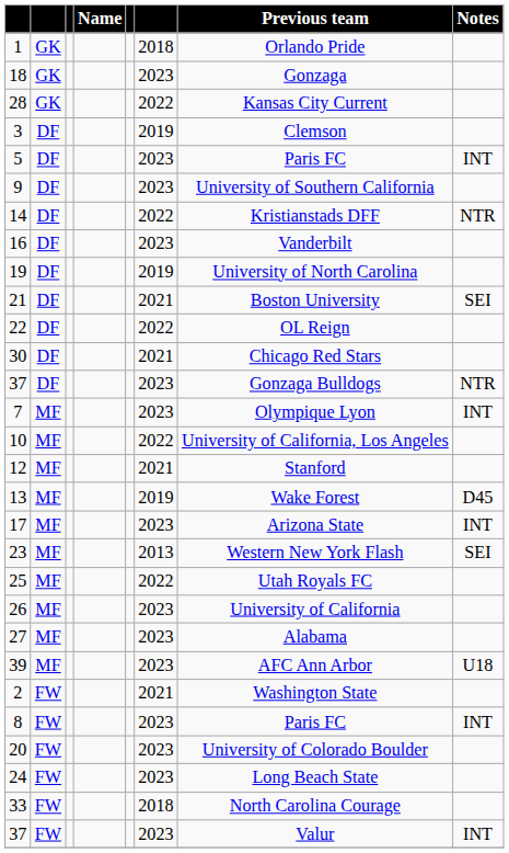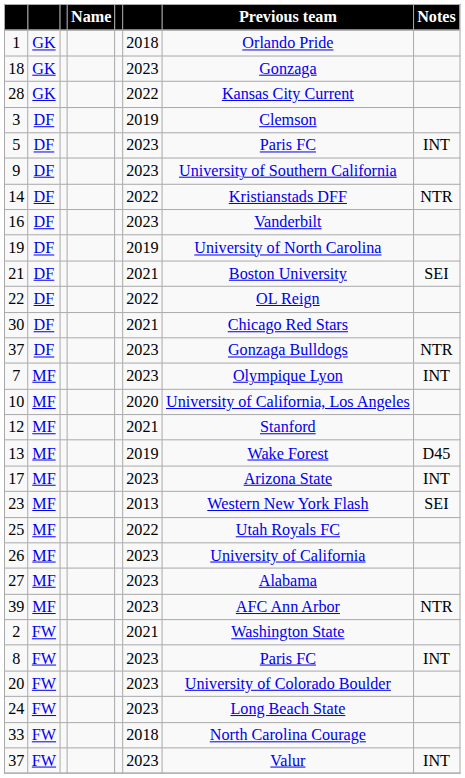 <table class="wikitable sortable" style="text-align:center;">
 <tr>
 <th style="background:#000; color:#fff;" scope="col"></th>
 <th style="background:#000; color:#fff;" scope="col"></th>
 <th style="background:#000; color:#fff;" scope="col"></th>
 <th style="background:#000; color:#fff;" scope="col">Name</th>
 <th style="background:#000; color:#fff;" scope="col"></th>
 <th style="background:#000; color:#fff;" scope="col"></th>
 <th style="background:#000; color:#fff;" scope="col">Previous team</th>
 <th style="background:#000; color:#fff;" scope="col">Notes</th>
 </tr>
 <tr>
 <td>1</td>
 <td><a href='#'>GK</a></td>
 <td></td>
 <td></td>
 <td></td>
 <td>2018</td>
 <td> <a href='#'>Orlando Pride</a></td>
 <td></td>
 </tr>
 <tr>
 <td>18</td>
 <td><a href='#'>GK</a></td>
 <td></td>
 <td></td>
 <td></td>
 <td>2023</td>
 <td> <a href='#'>Gonzaga</a></td>
 <td></td>
 </tr>
 <tr>
 <td>28</td>
 <td><a href='#'>GK</a></td>
 <td></td>
 <td></td>
 <td></td>
 <td>2022</td>
 <td> <a href='#'>Kansas City Current</a></td>
 <td></td>
 </tr>
 <tr>
 <td>3</td>
 <td><a href='#'>DF</a></td>
 <td></td>
 <td></td>
 <td></td>
 <td>2019</td>
 <td> <a href='#'>Clemson</a></td>
 <td></td>
 </tr>
 <tr>
 <td>5</td>
 <td><a href='#'>DF</a></td>
 <td></td>
 <td></td>
 <td></td>
 <td>2023</td>
 <td> <a href='#'>Paris FC</a></td>
 <td>INT</td>
 </tr>
 <tr>
 <td>9</td>
 <td><a href='#'>DF</a></td>
 <td></td>
 <td></td>
 <td></td>
 <td>2023</td>
 <td> <a href='#'>University of Southern California</a></td>
 <td></td>
 </tr>
 <tr>
 <td>14</td>
 <td><a href='#'>DF</a></td>
 <td></td>
 <td></td>
 <td></td>
 <td>2022</td>
 <td> <a href='#'>Kristianstads DFF</a></td>
 <td>NTR </td>
 </tr>
 <tr>
 <td>16</td>
 <td><a href='#'>DF</a></td>
 <td></td>
 <td></td>
 <td></td>
 <td>2023</td>
 <td> <a href='#'>Vanderbilt</a></td>
 <td></td>
 </tr>
 <tr>
 <td>19</td>
 <td><a href='#'>DF</a></td>
 <td></td>
 <td></td>
 <td></td>
 <td>2019</td>
 <td> <a href='#'>University of North Carolina</a></td>
 <td></td>
 </tr>
 <tr>
 <td>21</td>
 <td><a href='#'>DF</a></td>
 <td></td>
 <td></td>
 <td></td>
 <td>2021</td>
 <td> <a href='#'>Boston University</a></td>
 <td>SEI</td>
 </tr>
 <tr>
 <td>22</td>
 <td><a href='#'>DF</a></td>
 <td></td>
 <td></td>
 <td></td>
 <td>2022</td>
 <td> <a href='#'>OL Reign</a></td>
 <td></td>
 </tr>
 <tr>
 <td>30</td>
 <td><a href='#'>DF</a></td>
 <td></td>
 <td></td>
 <td></td>
 <td>2021</td>
 <td> <a href='#'>Chicago Red Stars</a></td>
 <td></td>
 </tr>
 <tr>
 <td>37</td>
 <td><a href='#'>DF</a></td>
 <td></td>
 <td></td>
 <td></td>
 <td>2023</td>
 <td> <a href='#'>Gonzaga Bulldogs</a></td>
 <td>NTR</td>
 </tr>
 <tr>
 <td>7</td>
 <td><a href='#'>MF</a></td>
 <td></td>
 <td></td>
 <td></td>
 <td>2023</td>
 <td> <a href='#'>Olympique Lyon</a></td>
 <td>INT</td>
 </tr>
 <tr>
 <td>10</td>
 <td><a href='#'>MF</a></td>
 <td></td>
 <td></td>
 <td></td>
-<td>2022</td>
+<td>2020</td>
 <td> <a href='#'>University of California, Los Angeles</a></td>
 <td></td>
 </tr>
 <tr>
 <td>12</td>
 <td><a href='#'>MF</a></td>
 <td></td>
 <td></td>
 <td></td>
 <td>2021</td>
 <td> <a href='#'>Stanford</a></td>
 <td></td>
 </tr>
 <tr>
 <td>13</td>
 <td><a href='#'>MF</a></td>
 <td></td>
 <td></td>
 <td></td>
 <td>2019</td>
 <td> <a href='#'>Wake Forest</a></td>
 <td>D45</td>
 </tr>
 <tr>
 <td>17</td>
 <td><a href='#'>MF</a></td>
 <td></td>
 <td></td>
 <td></td>
 <td>2023</td>
 <td> <a href='#'>Arizona State</a></td>
 <td>INT</td>
 </tr>
 <tr>
 <td>23</td>
 <td><a href='#'>MF</a></td>
 <td></td>
 <td></td>
 <td></td>
 <td>2013</td>
 <td> <a href='#'>Western New York Flash</a></td>
 <td>SEI</td>
 </tr>
 <tr>
 <td>25</td>
 <td><a href='#'>MF</a></td>
 <td></td>
 <td></td>
 <td></td>
 <td>2022</td>
 <td> <a href='#'>Utah Royals FC</a></td>
 <td></td>
 </tr>
 <tr>
 <td>26</td>
 <td><a href='#'>MF</a></td>
 <td></td>
 <td></td>
 <td></td>
 <td>2023</td>
 <td> <a href='#'>University of California</a></td>
 <td></td>
 </tr>
 <tr>
 <td>27</td>
 <td><a href='#'>MF</a></td>
 <td></td>
 <td></td>
 <td></td>
 <td>2023</td>
 <td> <a href='#'>Alabama</a></td>
 <td></td>
 </tr>
 <tr>
 <td>39</td>
 <td><a href='#'>MF</a></td>
 <td></td>
 <td></td>
 <td></td>
 <td>2023</td>
 <td> <a href='#'>AFC Ann Arbor</a></td>
-<td>U18</td>
+<td>NTR </td>
 </tr>
 <tr>
 <td>2</td>
 <td><a href='#'>FW</a></td>
 <td></td>
 <td></td>
 <td></td>
 <td>2021</td>
 <td> <a href='#'>Washington State</a></td>
 <td></td>
 </tr>
 <tr>
 <td>8</td>
 <td><a href='#'>FW</a></td>
 <td></td>
 <td></td>
 <td></td>
 <td>2023</td>
 <td> <a href='#'>Paris FC</a></td>
 <td>INT</td>
 </tr>
 <tr>
 <td>20</td>
 <td><a href='#'>FW</a></td>
 <td></td>
 <td></td>
 <td></td>
 <td>2023</td>
 <td> <a href='#'>University of Colorado Boulder</a></td>
 <td></td>
 </tr>
 <tr>
 <td>24</td>
 <td><a href='#'>FW</a></td>
 <td></td>
 <td></td>
 <td></td>
 <td>2023</td>
 <td> <a href='#'>Long Beach State</a></td>
 <td></td>
 </tr>
 <tr>
 <td>33</td>
 <td><a href='#'>FW</a></td>
 <td></td>
 <td></td>
 <td></td>
 <td>2018</td>
 <td> <a href='#'>North Carolina Courage</a></td>
 <td></td>
 </tr>
 <tr>
 <td>37</td>
 <td><a href='#'>FW</a></td>
 <td></td>
 <td></td>
 <td></td>
 <td>2023</td>
 <td> <a href='#'>Valur</a></td>
 <td>INT</td>
 </tr>
 <tr>
 </tr>
 </table>
